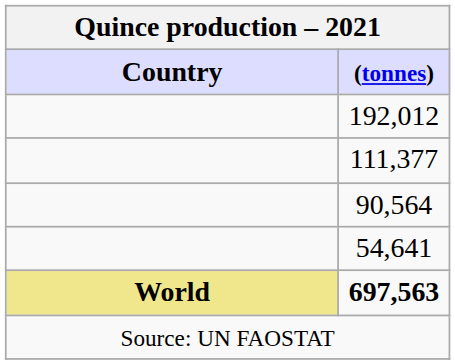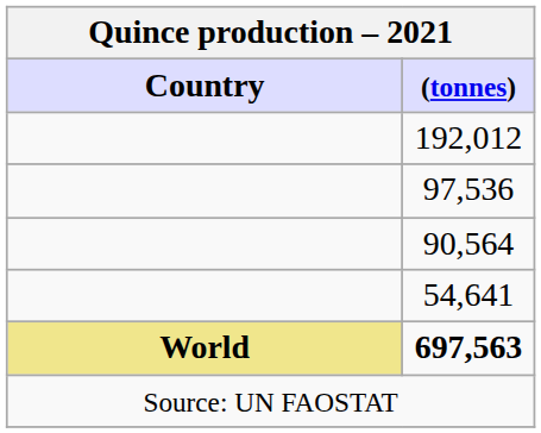 <table class="wikitable" style="float:right; clear:left; width:16em; text-align:center;">
 <tr>
 <th colspan=2>Quince production – 2021</th>
 </tr>
 <tr>
 <th style="background:#ddf; width:75%;">Country</th>
 <th style="background:#ddf; width:25%;"><small>(<a href='#'>tonnes</a>)</small></th>
 </tr>
 <tr>
 <td></td>
 <td>192,012</td>
 </tr>
 <tr>
 <td></td>
-<td>111,377</td>
+<td>97,536</td>
 </tr>
 <tr>
 <td></td>
 <td>90,564</td>
 </tr>
 <tr>
 <td></td>
 <td>54,641</td>
 </tr>
 <tr>
 <td style="background: khaki;"><strong>World</strong></td>
 <td><strong>697,563</strong></td>
 </tr>
 <tr>
 <td colspan=2><small>Source: UN FAOSTAT</small></td>
 </tr>
 </table>
